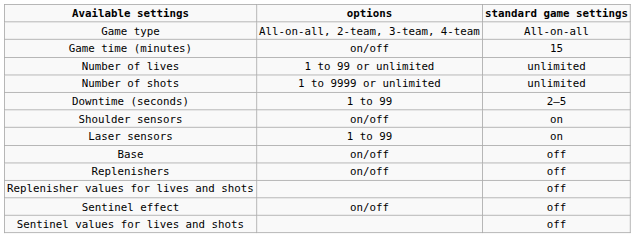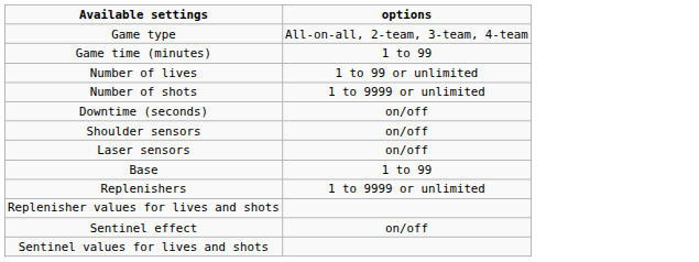 <table class="wikitable" style="text-align:center">
 <tr>
 <td><strong>Available settings</strong></td>
 <td><strong>options</strong></td>
-<td><strong>standard game settings</strong></td>
 </tr>
 <tr>
 <td>Game type</td>
 <td>All-on-all, 2-team, 3-team, 4-team</td>
-<td>All-on-all</td>
 </tr>
 <tr>
 <td>Game time (minutes)</td>
-<td>on/off</td>
-<td>15</td>
+<td>1 to 99</td>
 </tr>
 <tr>
 <td>Number of lives</td>
 <td>1 to 99 or unlimited</td>
-<td>unlimited</td>
 </tr>
 <tr>
 <td>Number of shots</td>
 <td>1 to 9999 or unlimited</td>
-<td>unlimited</td>
 </tr>
 <tr>
 <td>Downtime (seconds)</td>
-<td>1 to 99</td>
-<td>2–5</td>
+<td>on/off</td>
 </tr>
 <tr>
 <td>Shoulder sensors</td>
 <td>on/off</td>
-<td>on</td>
 </tr>
 <tr>
 <td>Laser sensors</td>
-<td>1 to 99</td>
-<td>on</td>
+<td>on/off</td>
 </tr>
 <tr>
 <td>Base</td>
-<td>on/off</td>
-<td>off</td>
+<td>1 to 99</td>
 </tr>
 <tr>
 <td>Replenishers</td>
-<td>on/off</td>
-<td>off</td>
+<td>1 to 9999 or unlimited</td>
 </tr>
 <tr>
 <td>Replenisher values for lives and shots</td>
 <td></td>
-<td>off</td>
 </tr>
 <tr>
 <td>Sentinel effect</td>
 <td>on/off</td>
-<td>off</td>
 </tr>
 <tr>
 <td>Sentinel values for lives and shots</td>
 <td></td>
-<td>off</td>
 </tr>
 </table>
